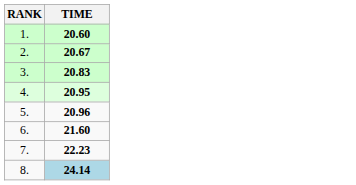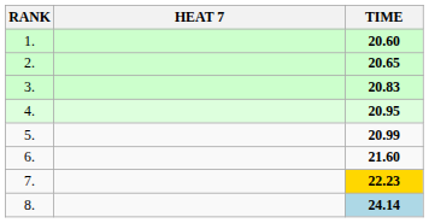 <table class="wikitable" style="border-collapse: collapse; font-size: 90%;">
 <tr>
 <th>RANK</th>
+<th style="width: 20em">HEAT 7</th>
 <th style="width: 5em">TIME</th>
 </tr>
 <tr style="background:#ccffcc;">
 <td align="center">1.</td>
+<td></td>
 <td align="center"><strong>20.60</strong></td>
 </tr>
 <tr style="background:#ccffcc;">
 <td align="center">2.</td>
-<td align="center"><strong>20.67</strong></td>
+<td></td>
+<td align="center"><strong>20.65</strong></td>
 </tr>
 <tr style="background:#ccffcc;">
 <td align="center">3.</td>
+<td></td>
 <td align="center"><strong>20.83</strong></td>
 </tr>
 <tr style="background:#ddffdd;">
 <td align="center">4.</td>
+<td></td>
 <td align="center"><strong>20.95</strong></td>
 </tr>
 <tr>
 <td align="center">5.</td>
-<td align="center"><strong>20.96</strong></td>
+<td></td>
+<td align="center"><strong>20.99</strong></td>
 </tr>
 <tr>
 <td align="center">6.</td>
+<td></td>
 <td align="center"><strong>21.60</strong></td>
 </tr>
 <tr>
 <td align="center">7.</td>
-<td align="center"><strong>22.23</strong></td>
+<td></td>
+<td align="center" style="background: gold;"><strong>22.23</strong></td>
 </tr>
 <tr>
 <td align="center">8.</td>
+<td></td>
 <td align="center" style="background: lightblue;"><strong>24.14</strong></td>
 </tr>
 </table>
